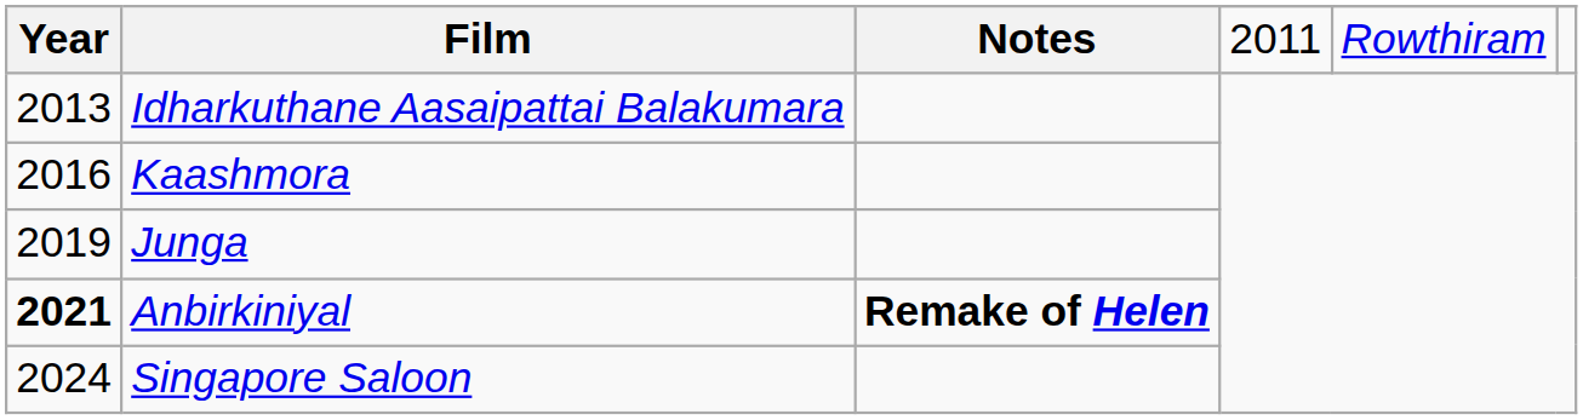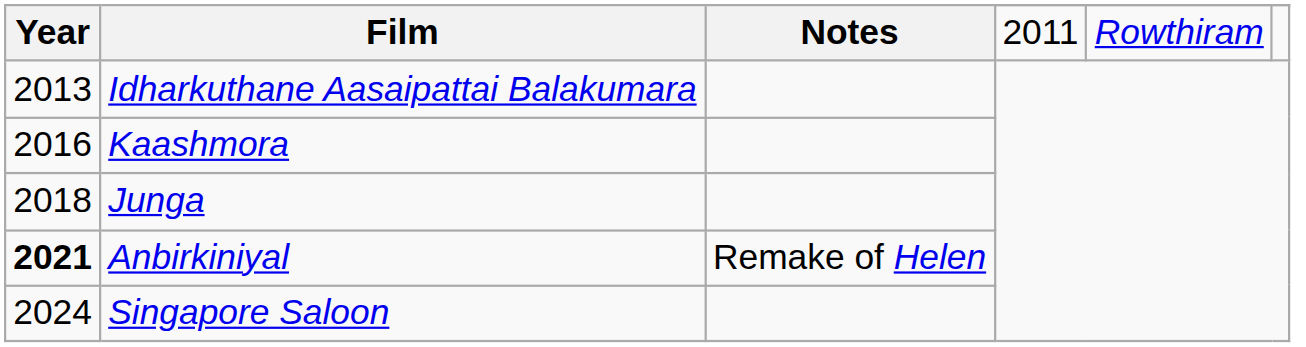 <table class="wikitable sortable">
 <tr>
 <th rowspan="2">Year</th>
 <th rowspan="2">Film</th>
 <th rowspan="2">Notes</th>
 </tr>
 <tr>
 <td>2011</td>
 <td><em><a href='#'>Rowthiram</a></em></td>
 <td></td>
 </tr>
 <tr>
 <td>2013</td>
 <td><em><a href='#'>Idharkuthane Aasaipattai Balakumara</a></em></td>
 <td></td>
 </tr>
 <tr>
 <td>2016</td>
 <td><em><a href='#'>Kaashmora</a></em></td>
 <td></td>
 </tr>
 <tr>
-<td>2019</td>
+<td>2018</td>
 <td><em><a href='#'>Junga</a></em></td>
 <td></td>
 </tr>
 <tr>
 <td><strong>2021</strong></td>
 <td><em><a href='#'>Anbirkiniyal</a></em></td>
-<td><strong>Remake of <em><a href='#'>Helen</a></em></strong></td>
+<td>Remake of <em><a href='#'>Helen</a></em></td>
 </tr>
 <tr>
 <td>2024</td>
 <td><em><a href='#'>Singapore Saloon</a></em></td>
 <td></td>
 </tr>
 </table>
